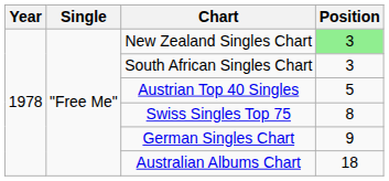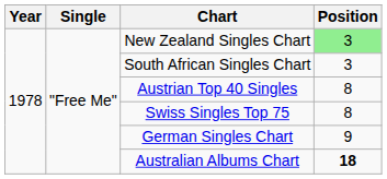 <table class="wikitable">
 <tr>
 <th>Year</th>
 <th>Single</th>
 <th>Chart</th>
 <th>Position</th>
 </tr>
 <tr>
 <td align="center" rowspan="6">1978</td>
 <td align="center" rowspan="6">"Free Me"</td>
 <td align="center">New Zealand Singles Chart</td>
 <td align="center" style="background: lightgreen;">3</td>
 </tr>
 <tr>
 <td align="center">South African Singles Chart</td>
 <td align="center">3</td>
 </tr>
 <tr>
 <td align="center"><a href='#'>Austrian Top 40 Singles</a></td>
-<td align="center">5</td>
+<td align="center">8</td>
 </tr>
 <tr>
 <td align="center"><a href='#'>Swiss Singles Top 75</a></td>
 <td align="center">8</td>
 </tr>
 <tr>
 <td align="center"><a href='#'>German Singles Chart</a></td>
 <td align="center">9</td>
 </tr>
 <tr>
 <td align="center"><a href='#'>Australian Albums Chart</a></td>
-<td align="center">18</td>
+<td align="center"><strong>18</strong></td>
 </tr>
 </table>
